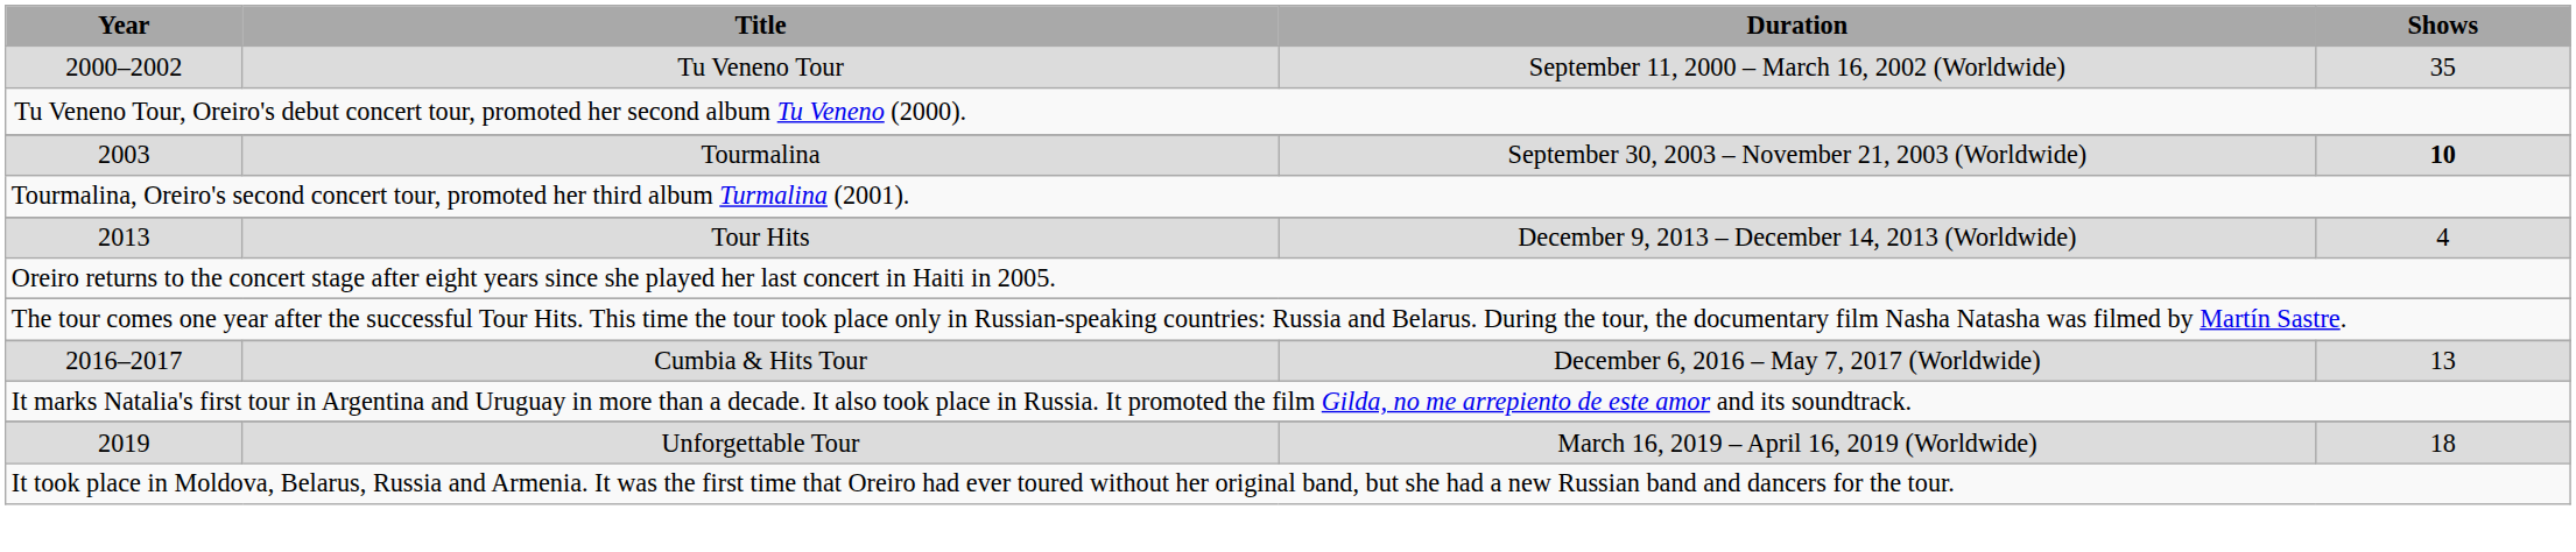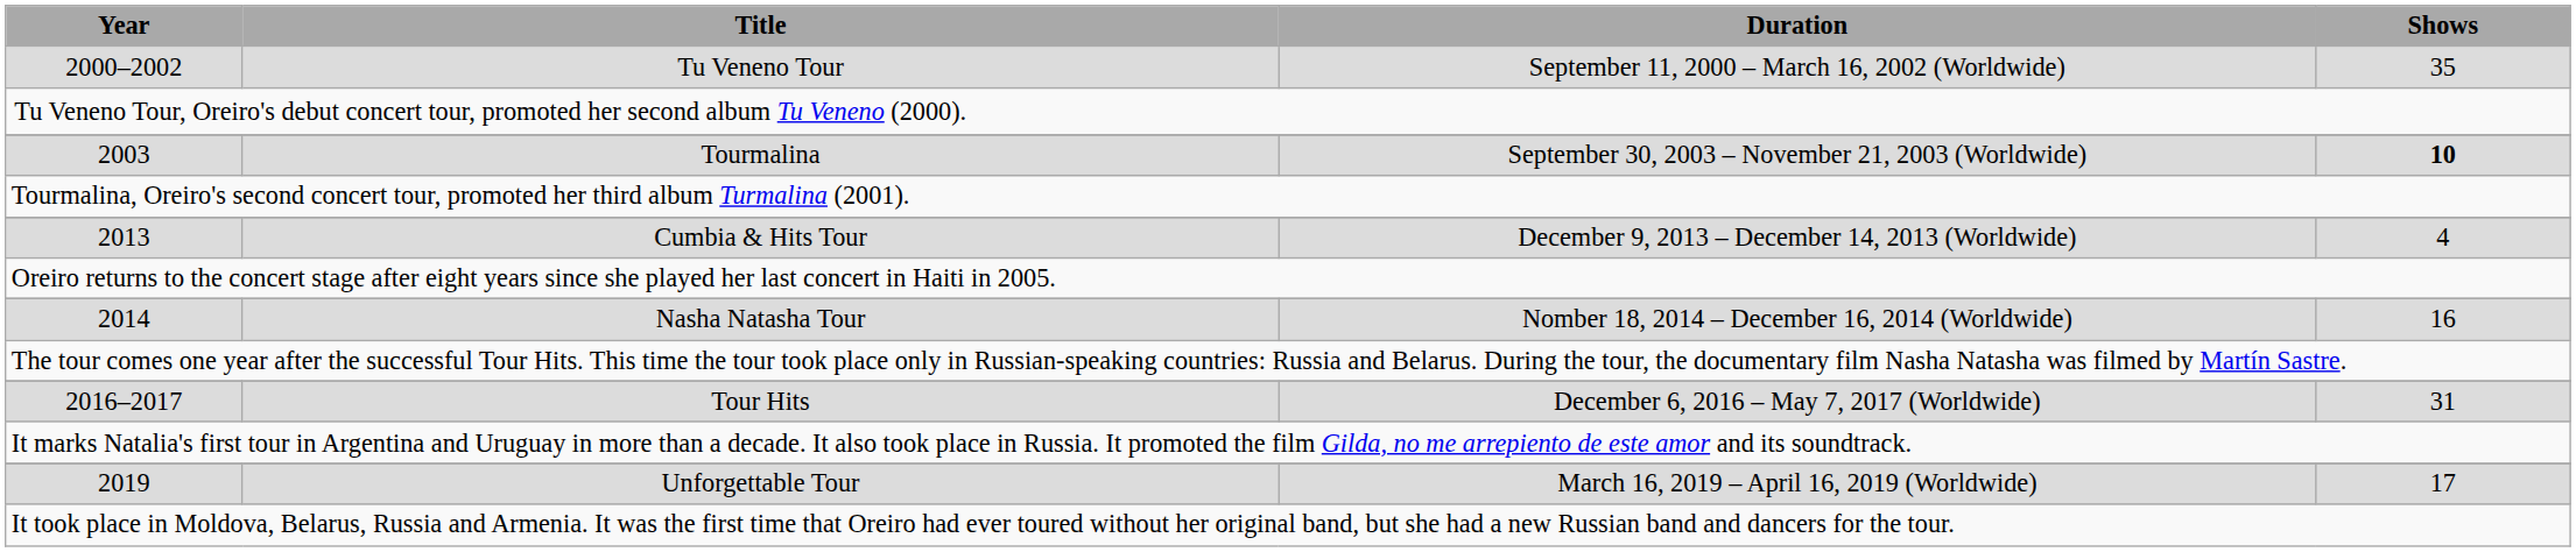 <table class="wikitable" style="width:100%;">
 <tr>
 <th style="width:20px; background:darkGrey;">Year</th>
 <th style="width:200px; background:darkGrey;">Title</th>
 <th style="width:200px; background:darkGrey;">Duration</th>
 <th style="width:20px; background:darkGrey;">Shows</th>
 </tr>
 <tr style="text-align:center; background:#dcdcdc;">
 <td>2000–2002</td>
 <td style="background:#dcdcdc; text-align:center;">Tu Veneno Tour</td>
 <td style="background:#dcdcdc; text-align:center;">September 11, 2000 – March 16, 2002 (Worldwide)</td>
 <td style="background:#dcdcdc; text-align:center;">35</td>
 </tr>
 <tr>
 <td colspan="4" style="border-bottom-width:1px; padding:5px;">Tu Veneno Tour, Oreiro's debut concert tour, promoted her second album <em><a href='#'>Tu Veneno</a></em> (2000).</td>
 </tr>
 <tr>
 </tr>
 <tr style="text-align:center; background:#dcdcdc;">
 <td>2003</td>
 <td style="background:#dcdcdc; text-align:center;">Tourmalina</td>
 <td style="background:#dcdcdc; text-align:center;">September 30, 2003 – November 21, 2003 (Worldwide)</td>
 <td style="background:#dcdcdc; text-align:center;"><strong>10</strong></td>
 </tr>
 <tr>
 <td colspan="4">Tourmalina, Oreiro's second concert tour, promoted her third album <em><a href='#'>Turmalina</a></em> (2001).</td>
 </tr>
 <tr>
 </tr>
 <tr style="text-align:center; background:#dcdcdc;">
 <td>2013</td>
-<td style="background:#dcdcdc; text-align:center;">Tour Hits</td>
+<td style="background:#dcdcdc; text-align:center;">Cumbia & Hits Tour</td>
 <td style="background:#dcdcdc; text-align:center;">December 9, 2013 – December 14, 2013 (Worldwide)</td>
 <td style="background:#dcdcdc; text-align:center;">4</td>
 </tr>
 <tr>
 <td colspan="4">Oreiro returns to the concert stage after eight years since she played her last concert in Haiti in 2005.</td>
 </tr>
 <tr>
 </tr>
+<tr style="text-align:center; background:#dcdcdc;">
+<td>2014</td>
+<td style="background:#dcdcdc; text-align:center;">Nasha Natasha Tour</td>
+<td style="background:#dcdcdc; text-align:center;">Nomber 18, 2014 – December 16, 2014 (Worldwide)</td>
+<td style="background:#dcdcdc; text-align:center;">16</td>
+</tr>
 <tr>
 <td colspan="4">The tour comes one year after the successful Tour Hits. This time the tour took place only in Russian-speaking countries: Russia and Belarus. During the tour, the documentary film Nasha Natasha was filmed by <a href='#'>Martín Sastre</a>.</td>
 </tr>
 <tr>
 </tr>
 <tr style="text-align:center; background:#dcdcdc;">
 <td>2016–2017</td>
-<td style="background:#dcdcdc; text-align:center;">Cumbia & Hits Tour</td>
+<td style="background:#dcdcdc; text-align:center;">Tour Hits</td>
 <td style="background:#dcdcdc; text-align:center;">December 6, 2016 – May 7, 2017 (Worldwide)</td>
-<td style="background:#dcdcdc; text-align:center;">13</td>
+<td style="background:#dcdcdc; text-align:center;">31</td>
 </tr>
 <tr>
 <td colspan="4">It marks Natalia's first tour in Argentina and Uruguay in more than a decade. It also took place in Russia. It promoted the film <a href='#'><em>Gilda, no me arrepiento de este amor</em></a> and its soundtrack.</td>
 </tr>
 <tr>
 </tr>
 <tr style="text-align:center; background:#dcdcdc;">
 <td>2019</td>
 <td style="background:#dcdcdc; text-align:center;">Unforgettable Tour</td>
 <td style="background:#dcdcdc; text-align:center;">March 16, 2019 – April 16, 2019 (Worldwide)</td>
-<td style="background:#dcdcdc; text-align:center;">18</td>
+<td style="background:#dcdcdc; text-align:center;">17</td>
 </tr>
 <tr>
 <td colspan="4">It took place in Moldova, Belarus, Russia and Armenia. It was the first time that Oreiro had ever toured without her original band, but she had a new Russian band and dancers for the tour.</td>
 </tr>
 </table>
